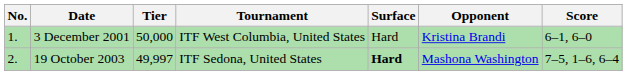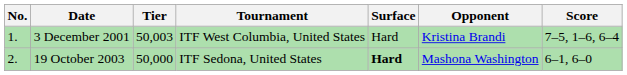 <table class="wikitable" style=font-size:97%>
 <tr>
 <th>No.</th>
 <th>Date</th>
 <th>Tier</th>
 <th>Tournament</th>
 <th>Surface</th>
 <th>Opponent</th>
 <th>Score</th>
 </tr>
 <tr style="background:#addfad;">
 <td>1.</td>
 <td>3 December 2001</td>
-<td>50,000</td>
+<td>50,003</td>
 <td>ITF West Columbia, United States</td>
 <td>Hard</td>
 <td> <a href='#'>Kristina Brandi</a></td>
-<td>6–1, 6–0</td>
+<td>7–5, 1–6, 6–4</td>
 </tr>
 <tr style="background:#addfad;">
 <td>2.</td>
 <td>19 October 2003</td>
-<td>49,997</td>
+<td>50,000</td>
 <td>ITF Sedona, United States</td>
 <td><strong>Hard</strong></td>
 <td> <a href='#'>Mashona Washington</a></td>
-<td>7–5, 1–6, 6–4</td>
+<td>6–1, 6–0</td>
 </tr>
 </table>
